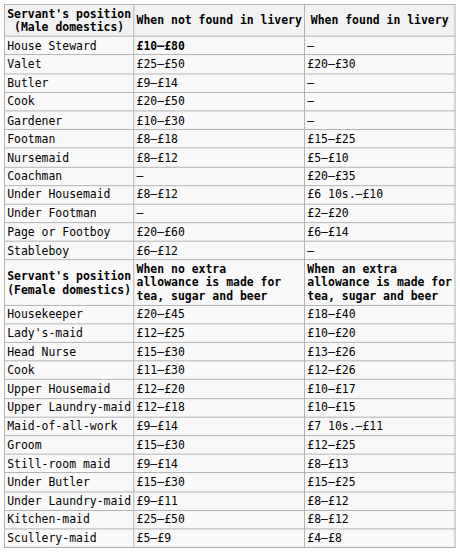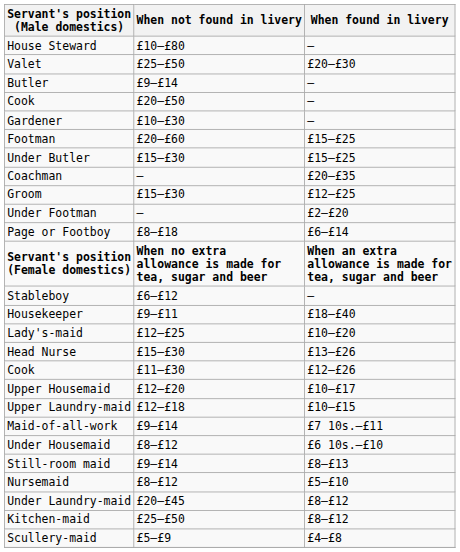 <table class="wikitable">
 <tr>
 <th><strong>Servant's position</strong><br><strong>(Male domestics)</strong></th>
 <th><strong>When not found in livery</strong></th>
 <th><strong>When found in livery</strong></th>
 </tr>
 <tr>
 <td>House Steward</td>
-<td><strong>£10–£80</strong></td>
+<td>£10–£80</td>
 <td>–</td>
 </tr>
 <tr>
 <td>Valet</td>
 <td>£25–£50</td>
 <td>£20–£30</td>
 </tr>
 <tr>
 <td>Butler</td>
 <td>£9–£14</td>
 <td>–</td>
 </tr>
 <tr>
 <td>Cook</td>
 <td>£20–£50</td>
 <td>–</td>
 </tr>
 <tr>
 <td>Gardener</td>
 <td>£10–£30</td>
 <td>–</td>
 </tr>
 <tr>
 <td>Footman</td>
-<td>£8–£18</td>
+<td>£20–£60</td>
 <td>£15–£25</td>
 </tr>
 <tr>
-<td>Nursemaid</td>
-<td>£8–£12</td>
-<td>£5–£10</td>
+<td>Under Butler</td>
+<td>£15–£30</td>
+<td>£15–£25</td>
 </tr>
 <tr>
 <td>Coachman</td>
 <td>–</td>
 <td>£20–£35</td>
 </tr>
 <tr>
-<td>Under Housemaid</td>
-<td>£8–£12</td>
-<td>£6 10s.–£10</td>
+<td>Groom</td>
+<td>£15–£30</td>
+<td>£12–£25</td>
 </tr>
 <tr>
 <td>Under Footman</td>
 <td>–</td>
 <td>£2–£20</td>
 </tr>
 <tr>
 <td>Page or Footboy</td>
-<td>£20–£60</td>
+<td>£8–£18</td>
 <td>£6–£14</td>
+</tr>
+<tr>
+<td><strong>Servant's position</strong><br><strong>(Female domestics)</strong></td>
+<td><strong>When no extra<br>allowance is made for<br>tea, sugar and beer</strong></td>
+<td><strong>When an extra<br>allowance is made for<br>tea, sugar and beer</strong></td>
 </tr>
 <tr>
 <td>Stableboy</td>
 <td>£6–£12</td>
 <td>–</td>
 </tr>
 <tr>
-<td><strong>Servant's position</strong><br><strong>(Female domestics)</strong></td>
-<td><strong>When no extra<br>allowance is made for<br>tea, sugar and beer</strong></td>
-<td><strong>When an extra<br>allowance is made for<br>tea, sugar and beer</strong></td>
-</tr>
-<tr>
 <td>Housekeeper</td>
-<td>£20–£45</td>
+<td>£9–£11</td>
 <td>£18–£40</td>
 </tr>
 <tr>
 <td>Lady's-maid</td>
 <td>£12–£25</td>
 <td>£10–£20</td>
 </tr>
 <tr>
 <td>Head Nurse</td>
 <td>£15–£30</td>
 <td>£13–£26</td>
 </tr>
 <tr>
 <td>Cook</td>
 <td>£11–£30</td>
 <td>£12–£26</td>
 </tr>
 <tr>
 <td>Upper Housemaid</td>
 <td>£12–£20</td>
 <td>£10–£17</td>
 </tr>
 <tr>
 <td>Upper Laundry-maid</td>
 <td>£12–£18</td>
 <td>£10–£15</td>
 </tr>
 <tr>
 <td>Maid-of-all-work</td>
 <td>£9–£14</td>
 <td>£7 10s.–£11</td>
 </tr>
 <tr>
-<td>Groom</td>
-<td>£15–£30</td>
-<td>£12–£25</td>
+<td>Under Housemaid</td>
+<td>£8–£12</td>
+<td>£6 10s.–£10</td>
 </tr>
 <tr>
 <td>Still-room maid</td>
 <td>£9–£14</td>
 <td>£8–£13</td>
 </tr>
 <tr>
-<td>Under Butler</td>
-<td>£15–£30</td>
-<td>£15–£25</td>
+<td>Nursemaid</td>
+<td>£8–£12</td>
+<td>£5–£10</td>
 </tr>
 <tr>
 <td>Under Laundry-maid</td>
-<td>£9–£11</td>
+<td>£20–£45</td>
 <td>£8–£12</td>
 </tr>
 <tr>
 <td>Kitchen-maid</td>
 <td>£25–£50</td>
 <td>£8–£12</td>
 </tr>
 <tr>
 <td>Scullery-maid</td>
 <td>£5–£9</td>
 <td>£4–£8</td>
 </tr>
 <tr>
 </tr>
 </table>
